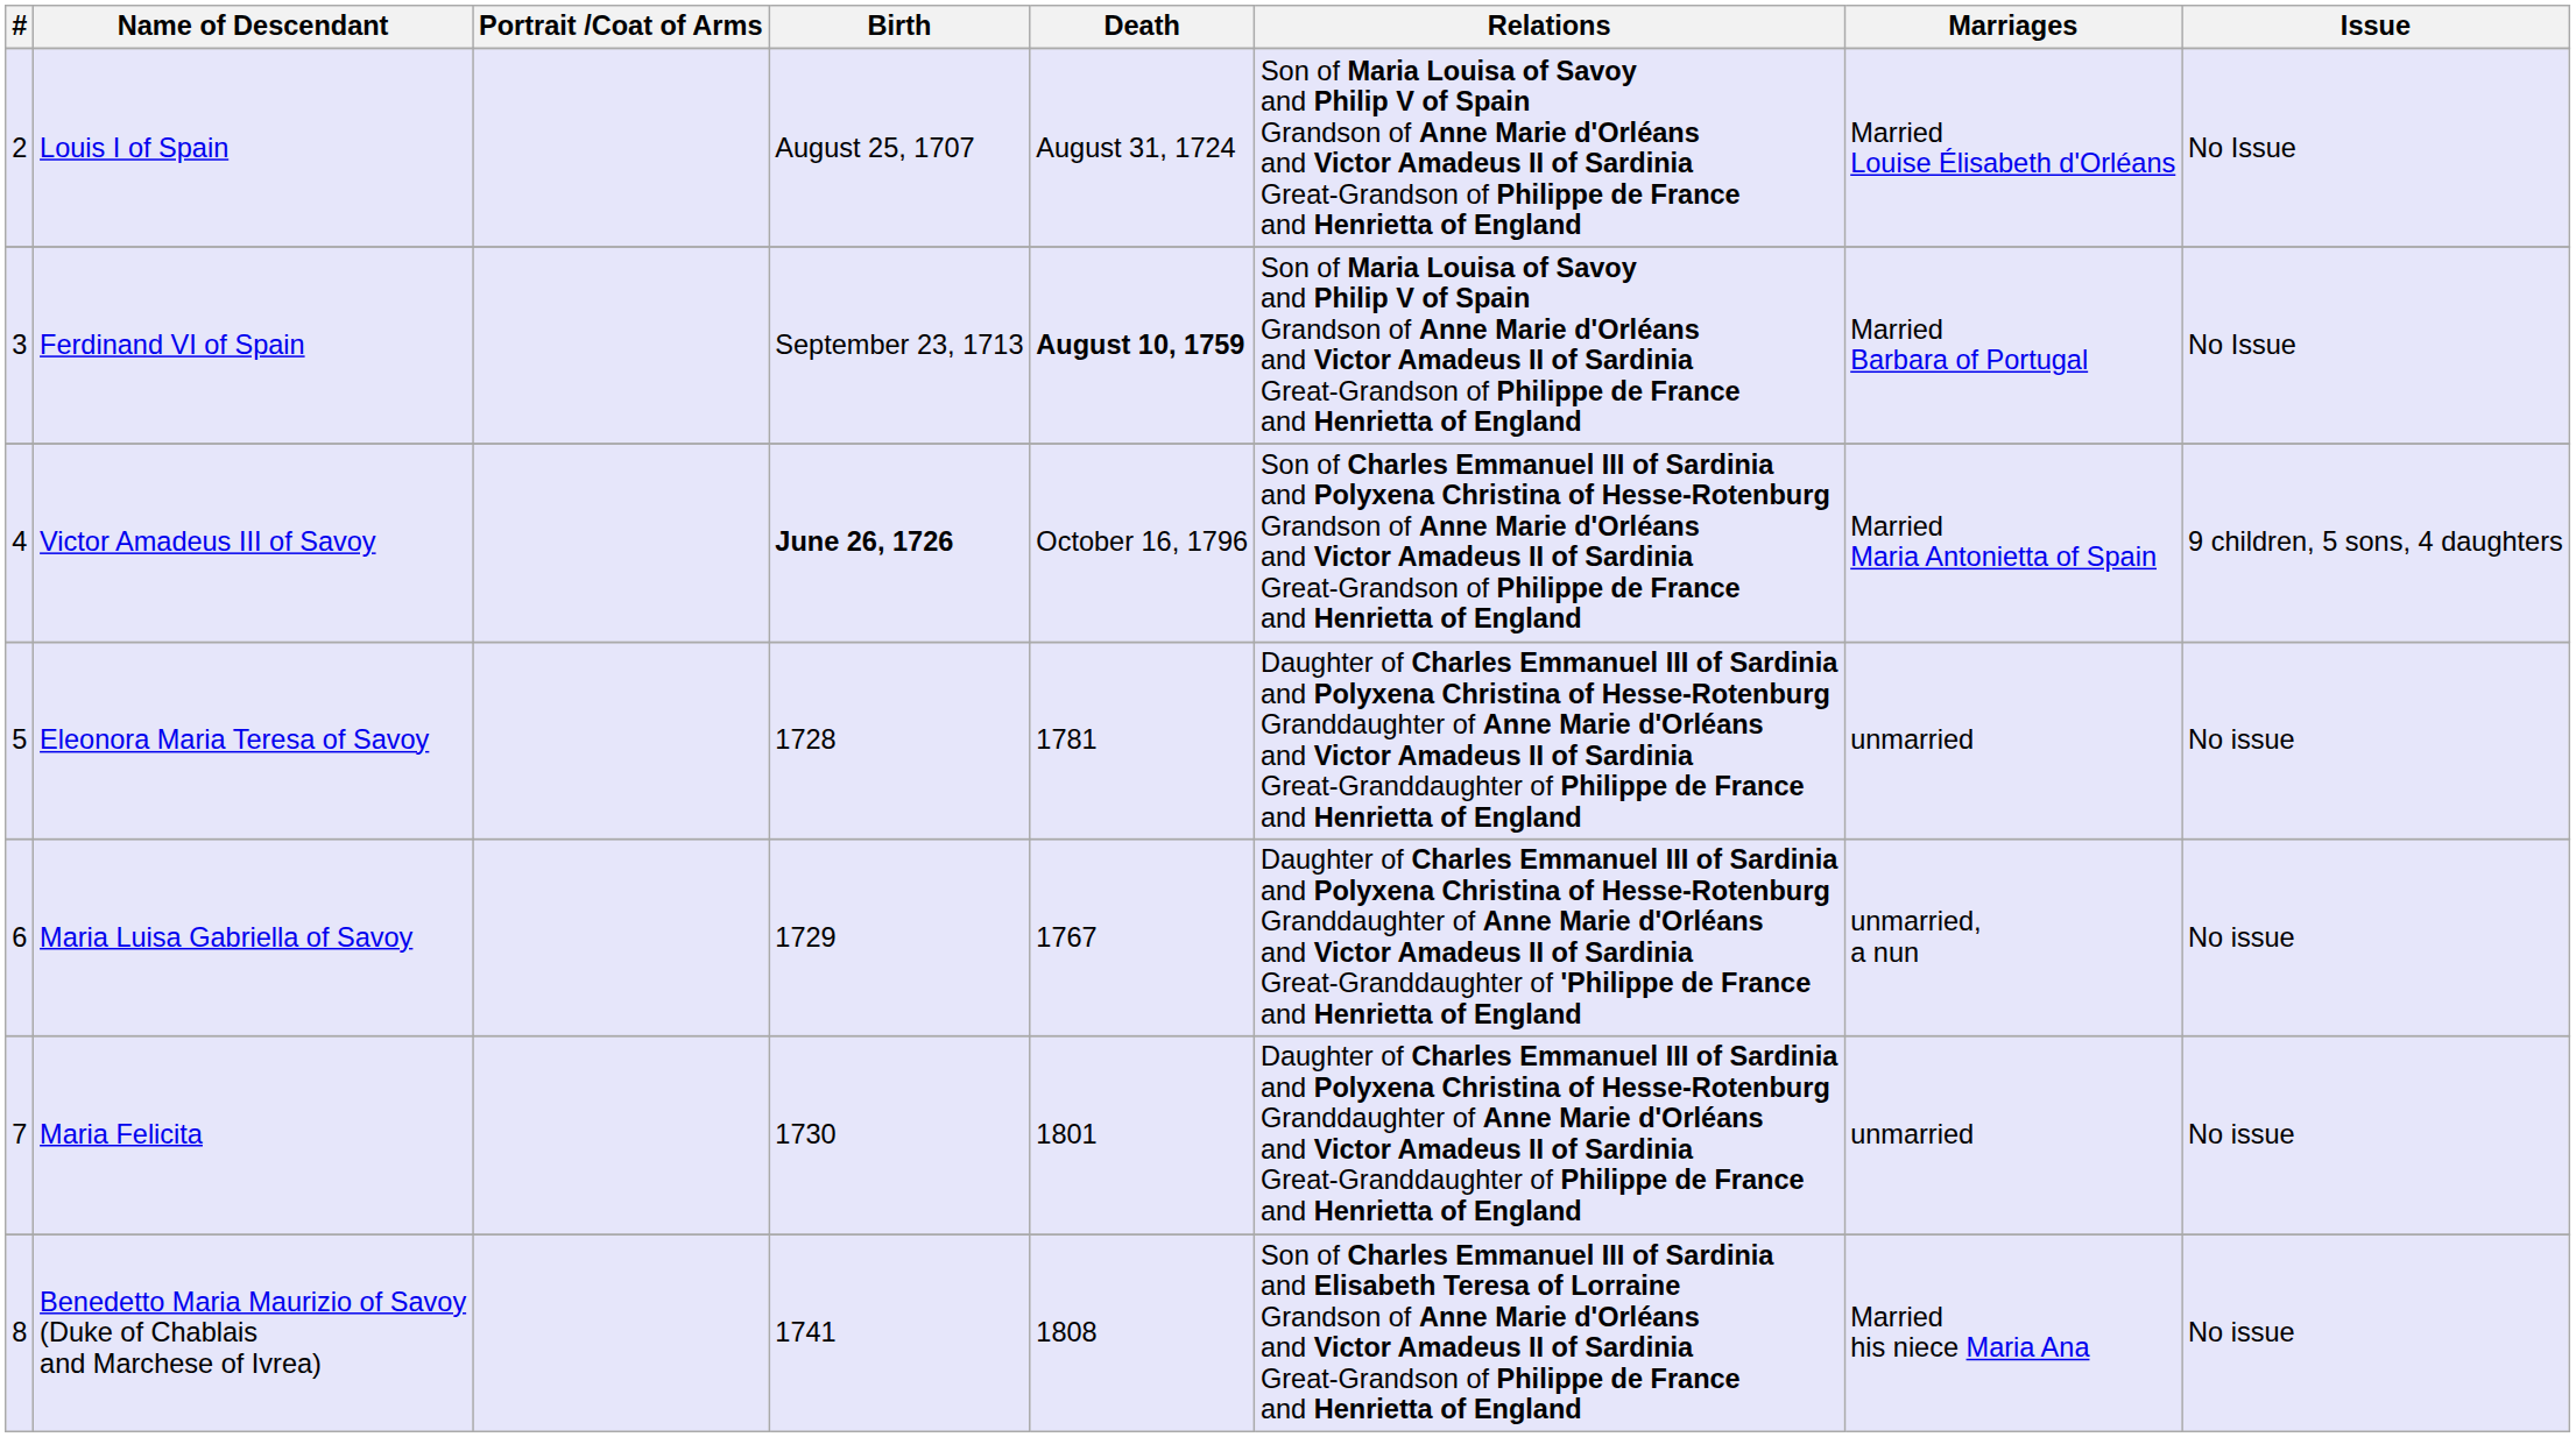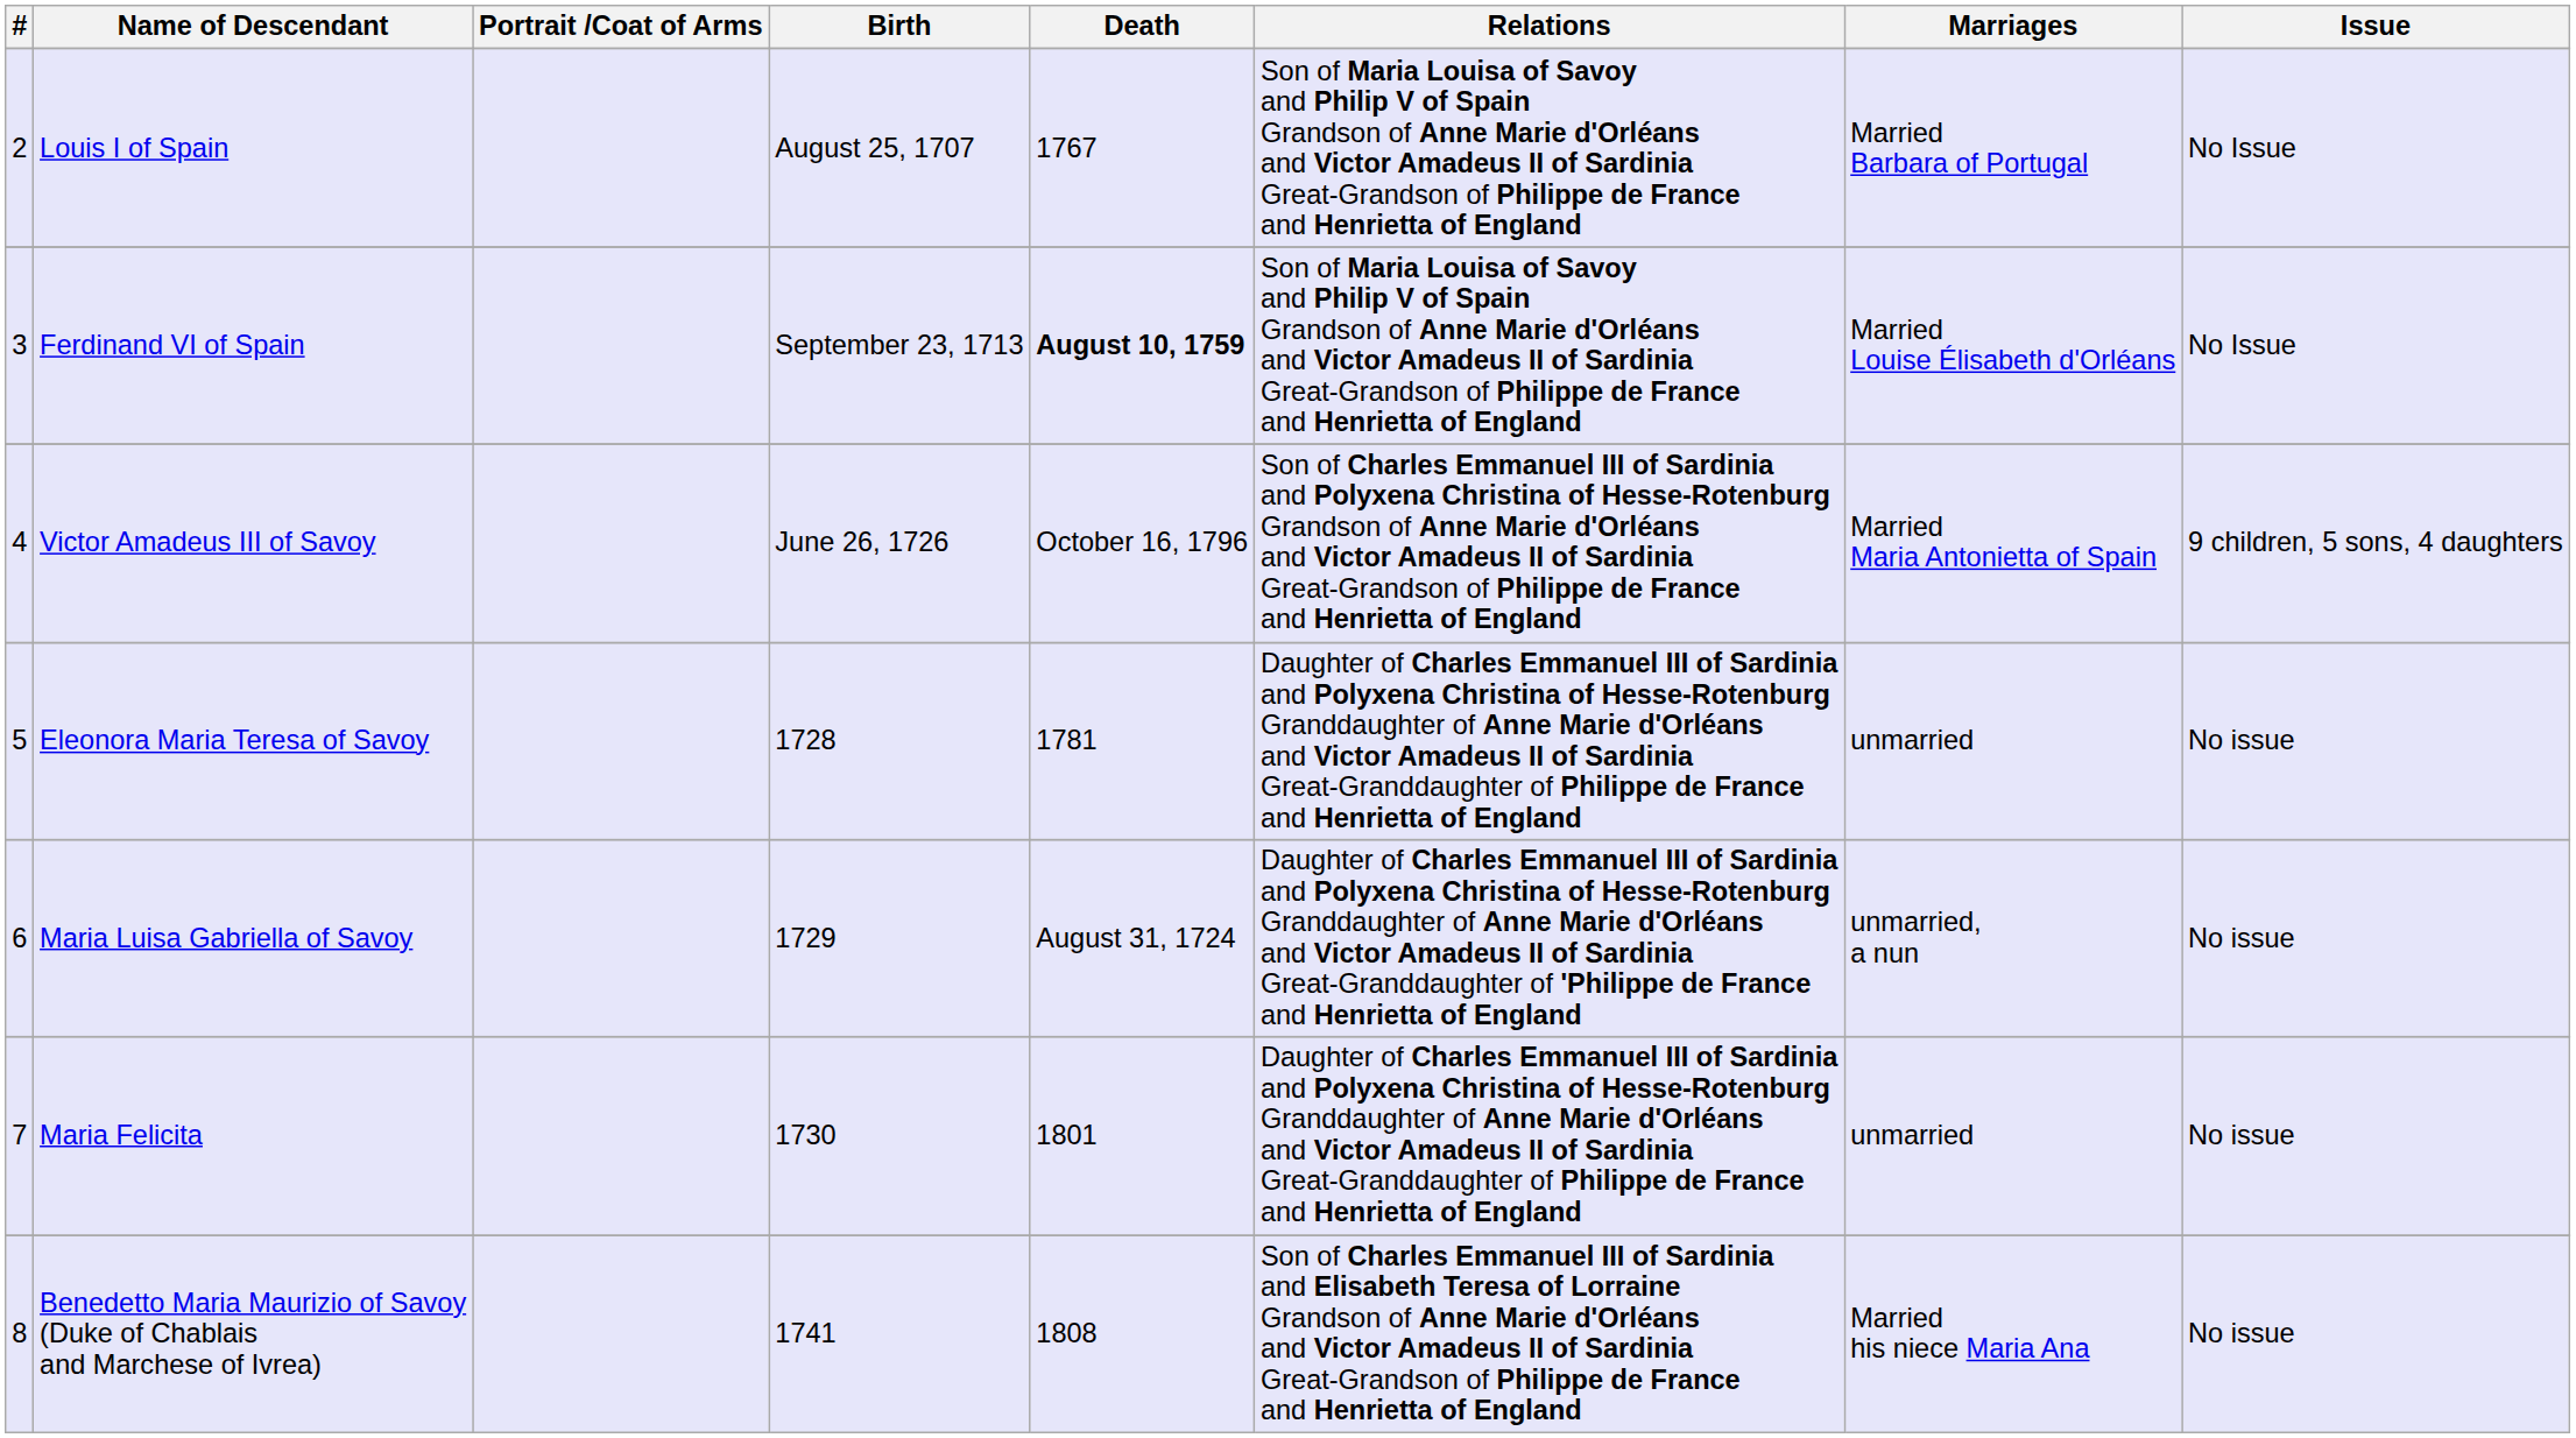 <table class="wikitable">
 <tr ->
 <th>#</th>
 <th>Name of Descendant</th>
 <th>Portrait /Coat of Arms</th>
 <th>Birth</th>
 <th>Death</th>
 <th>Relations</th>
 <th>Marriages</th>
 <th>Issue</th>
 </tr>
 <tr ->
 </tr>
 <tr>
 </tr>
 <tr bgcolor=#E6E6FA>
 <td>2</td>
 <td><a href='#'>Louis I of Spain</a></td>
 <td></td>
 <td>August 25, 1707</td>
-<td>August 31, 1724</td>
+<td>1767</td>
 <td>Son of <strong>Maria Louisa of Savoy</strong> <br> and <strong>Philip V of Spain</strong><br> Grandson of <strong>Anne Marie d'Orléans</strong> <br> and <strong>Victor Amadeus II of Sardinia</strong> <br> Great-Grandson of <strong>Philippe de France</strong> <br> and <strong>Henrietta of England</strong></td>
-<td>Married <br> <a href='#'>Louise Élisabeth d'Orléans</a></td>
+<td>Married <br> <a href='#'>Barbara of Portugal</a></td>
 <td>No Issue</td>
 </tr>
 <tr>
 </tr>
 <tr bgcolor=#E6E6FA>
 <td>3</td>
 <td><a href='#'>Ferdinand VI of Spain</a></td>
 <td></td>
 <td>September 23, 1713</td>
 <td><strong>August 10, 1759</strong></td>
 <td>Son of <strong>Maria Louisa of Savoy</strong> <br> and <strong>Philip V of Spain</strong><br> Grandson of <strong>Anne Marie d'Orléans</strong> <br> and <strong>Victor Amadeus II of Sardinia</strong> <br> Great-Grandson of <strong>Philippe de France</strong> <br> and <strong>Henrietta of England</strong></td>
-<td>Married <br> <a href='#'>Barbara of Portugal</a></td>
+<td>Married <br> <a href='#'>Louise Élisabeth d'Orléans</a></td>
 <td>No Issue</td>
 </tr>
 <tr>
 </tr>
 <tr bgcolor=#E6E6FA>
 <td>4</td>
 <td><a href='#'>Victor Amadeus III of Savoy</a></td>
 <td></td>
-<td><strong>June 26, 1726</strong></td>
+<td>June 26, 1726</td>
 <td>October 16, 1796</td>
 <td>Son of <strong>Charles Emmanuel III of Sardinia</strong> <br> and <strong>Polyxena Christina of Hesse-Rotenburg</strong><br> Grandson of <strong>Anne Marie d'Orléans</strong> <br> and <strong>Victor Amadeus II of Sardinia</strong> <br> Great-Grandson of <strong>Philippe de France</strong> <br> and <strong>Henrietta of England</strong></td>
 <td>Married <br> <a href='#'>Maria Antonietta of Spain</a></td>
 <td>9 children, 5 sons, 4 daughters</td>
 </tr>
 <tr>
 </tr>
 <tr bgcolor=#E6E6FA>
 <td>5</td>
 <td><a href='#'>Eleonora Maria Teresa of Savoy</a></td>
 <td></td>
 <td>1728</td>
 <td>1781</td>
 <td>Daughter of <strong>Charles Emmanuel III of Sardinia</strong> <br> and <strong>Polyxena Christina of Hesse-Rotenburg</strong><br> Granddaughter of <strong>Anne Marie d'Orléans</strong> <br> and <strong>Victor Amadeus II of Sardinia</strong> <br> Great-Granddaughter of <strong>Philippe de France</strong> <br> and <strong>Henrietta of England</strong></td>
 <td>unmarried</td>
 <td>No issue</td>
 </tr>
 <tr>
 </tr>
 <tr bgcolor=#E6E6FA>
 <td>6</td>
 <td><a href='#'>Maria Luisa Gabriella of Savoy</a></td>
 <td></td>
 <td>1729</td>
-<td>1767</td>
+<td>August 31, 1724</td>
 <td>Daughter of <strong>Charles Emmanuel III of Sardinia</strong> <br> and <strong>Polyxena Christina of Hesse-Rotenburg</strong><br> Granddaughter of <strong>Anne Marie d'Orléans</strong> <br> and <strong>Victor Amadeus II of Sardinia</strong> <br> Great-Granddaughter of <strong>'Philippe de France</strong> <br> and <strong>Henrietta of England</strong></td>
 <td>unmarried, <br> a nun</td>
 <td>No issue</td>
 </tr>
 <tr>
 </tr>
 <tr bgcolor=#E6E6FA>
 <td>7</td>
 <td><a href='#'>Maria Felicita</a></td>
 <td></td>
 <td>1730</td>
 <td>1801</td>
 <td>Daughter of <strong>Charles Emmanuel III of Sardinia</strong> <br> and <strong>Polyxena Christina of Hesse-Rotenburg</strong><br> Granddaughter of <strong>Anne Marie d'Orléans</strong> <br> and <strong>Victor Amadeus II of Sardinia</strong> <br> Great-Granddaughter of <strong>Philippe de France</strong> <br> and <strong>Henrietta of England</strong></td>
 <td>unmarried</td>
 <td>No issue</td>
 </tr>
 <tr>
 </tr>
 <tr bgcolor=#E6E6FA>
 <td>8</td>
 <td><a href='#'>Benedetto Maria Maurizio of Savoy</a> <br> (Duke of Chablais <br> and Marchese of Ivrea)</td>
 <td></td>
 <td>1741</td>
 <td>1808</td>
 <td>Son of <strong>Charles Emmanuel III of Sardinia</strong> <br> and <strong>Elisabeth Teresa of Lorraine</strong><br> Grandson of <strong>Anne Marie d'Orléans</strong> <br> and <strong>Victor Amadeus II of Sardinia</strong> <br> Great-Grandson of <strong>Philippe de France</strong> <br> and <strong>Henrietta of England</strong></td>
 <td>Married <br> his niece <a href='#'>Maria Ana</a></td>
 <td>No issue</td>
 </tr>
 </table>
